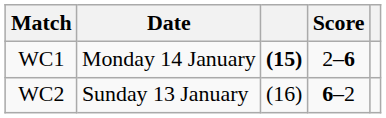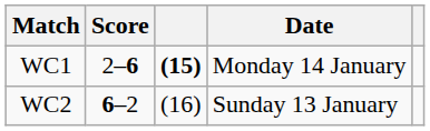 <table class="wikitable" style="font-size: 90%; margin: 1em auto 1em auto;">
 <tr>
 <th>Match</th>
+<th>Score</th>
+<th></th>
 <th>Date</th>
-<th></th>
-<th>Score</th>
 <th></th>
 </tr>
 <tr>
 <td align="center">WC1</td>
+<td align="center">2–<strong>6</strong></td>
+<td><strong> (15)</strong></td>
 <td>Monday 14 January</td>
-<td><strong> (15)</strong></td>
-<td align="center">2–<strong>6</strong></td>
 <td><strong></strong></td>
 </tr>
 <tr>
 <td align="center">WC2</td>
+<td align="center"><strong>6</strong>–2</td>
+<td><strong></strong> (16)</td>
 <td>Sunday 13 January</td>
-<td><strong></strong> (16)</td>
-<td align="center"><strong>6</strong>–2</td>
 <td></td>
 </tr>
 </table>
